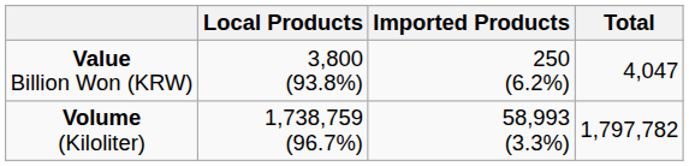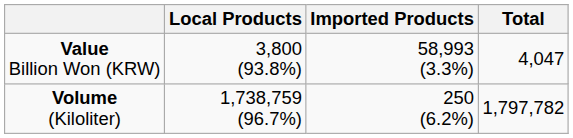 <table class="wikitable" style="text-align:right;">
 <tr>
 <th></th>
 <th>Local Products</th>
 <th>Imported Products</th>
 <th>Total</th>
 </tr>
 <tr>
 <td style="text-align:center;"><strong>Value</strong><br>Billion Won (KRW)</td>
 <td>3,800<br>(93.8%)</td>
-<td>250<br>(6.2%)</td>
+<td>58,993<br>(3.3%)</td>
 <td>4,047</td>
 </tr>
 <tr>
 <td style="text-align:center;"><strong>Volume</strong><br>(Kiloliter)</td>
 <td>1,738,759<br>(96.7%)</td>
-<td>58,993<br>(3.3%)</td>
+<td>250<br>(6.2%)</td>
 <td>1,797,782</td>
 </tr>
 </table>
